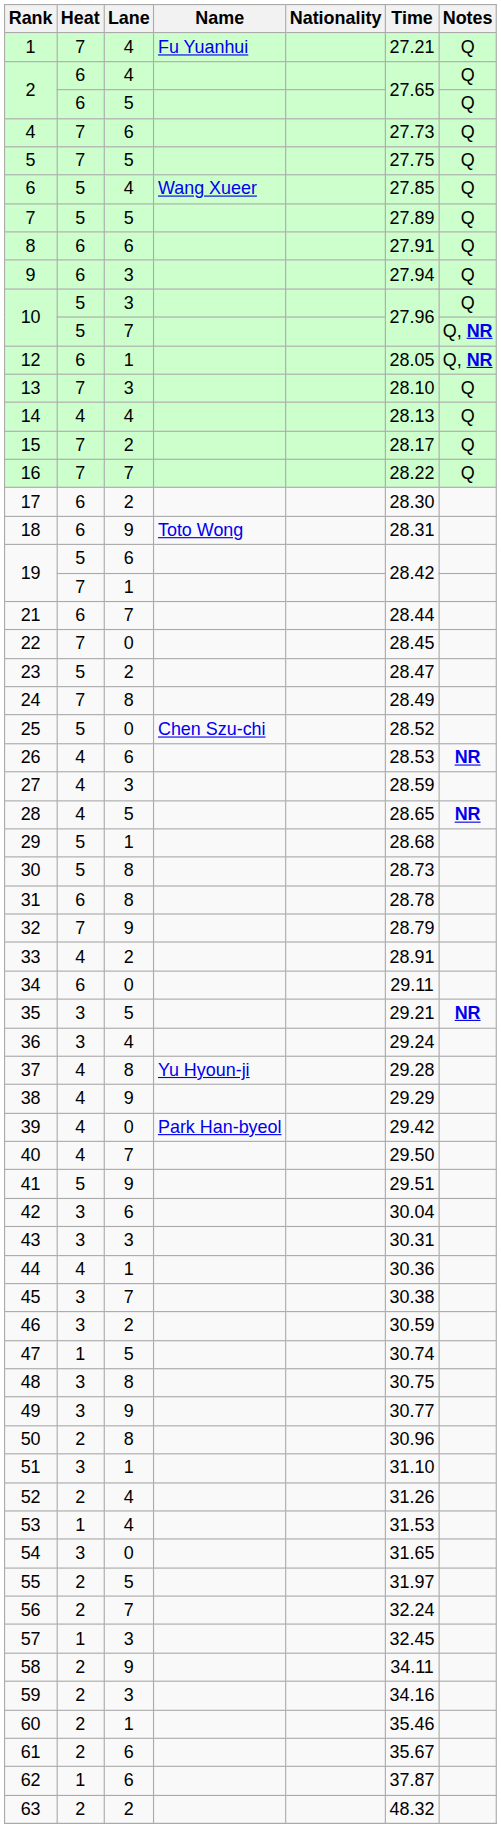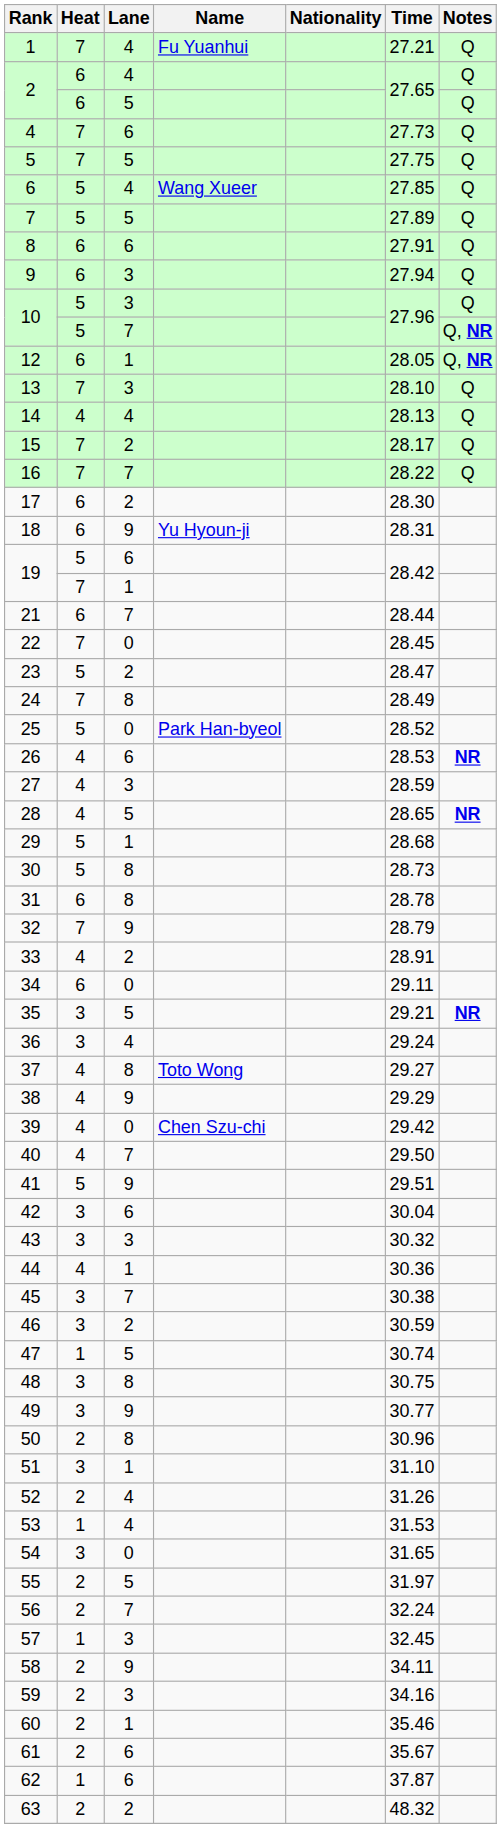 <table class="wikitable sortable" style="text-align:center">
 <tr>
 <th>Rank</th>
 <th>Heat</th>
 <th>Lane</th>
 <th>Name</th>
 <th>Nationality</th>
 <th>Time</th>
 <th>Notes</th>
 </tr>
 <tr bgcolor=ccffcc>
 <td>1</td>
 <td>7</td>
 <td>4</td>
 <td align=left><a href='#'>Fu Yuanhui</a></td>
 <td align=left></td>
 <td>27.21</td>
 <td>Q</td>
 </tr>
 <tr bgcolor=ccffcc>
 <td rowspan=2>2</td>
 <td>6</td>
 <td>4</td>
 <td align=left></td>
 <td align=left></td>
 <td rowspan=2>27.65</td>
 <td>Q</td>
 </tr>
 <tr bgcolor=ccffcc>
 <td>6</td>
 <td>5</td>
 <td align=left></td>
 <td align=left></td>
 <td>Q</td>
 </tr>
 <tr bgcolor=ccffcc>
 <td>4</td>
 <td>7</td>
 <td>6</td>
 <td align=left></td>
 <td align=left></td>
 <td>27.73</td>
 <td>Q</td>
 </tr>
 <tr bgcolor=ccffcc>
 <td>5</td>
 <td>7</td>
 <td>5</td>
 <td align=left></td>
 <td align=left></td>
 <td>27.75</td>
 <td>Q</td>
 </tr>
 <tr bgcolor=ccffcc>
 <td>6</td>
 <td>5</td>
 <td>4</td>
 <td align=left><a href='#'>Wang Xueer</a></td>
 <td align=left></td>
 <td>27.85</td>
 <td>Q</td>
 </tr>
 <tr bgcolor=ccffcc>
 <td>7</td>
 <td>5</td>
 <td>5</td>
 <td align=left></td>
 <td align=left></td>
 <td>27.89</td>
 <td>Q</td>
 </tr>
 <tr bgcolor=ccffcc>
 <td>8</td>
 <td>6</td>
 <td>6</td>
 <td align=left></td>
 <td align=left></td>
 <td>27.91</td>
 <td>Q</td>
 </tr>
 <tr bgcolor=ccffcc>
 <td>9</td>
 <td>6</td>
 <td>3</td>
 <td align=left></td>
 <td align=left></td>
 <td>27.94</td>
 <td>Q</td>
 </tr>
 <tr bgcolor=ccffcc>
 <td rowspan=2>10</td>
 <td>5</td>
 <td>3</td>
 <td align=left></td>
 <td align=left></td>
 <td rowspan=2>27.96</td>
 <td>Q</td>
 </tr>
 <tr bgcolor=ccffcc>
 <td>5</td>
 <td>7</td>
 <td align=left></td>
 <td align=left></td>
 <td>Q, <strong><a href='#'>NR</a></strong></td>
 </tr>
 <tr bgcolor=ccffcc>
 <td>12</td>
 <td>6</td>
 <td>1</td>
 <td align=left></td>
 <td align=left></td>
 <td>28.05</td>
 <td>Q, <strong><a href='#'>NR</a></strong></td>
 </tr>
 <tr bgcolor=ccffcc>
 <td>13</td>
 <td>7</td>
 <td>3</td>
 <td align=left></td>
 <td align=left></td>
 <td>28.10</td>
 <td>Q</td>
 </tr>
 <tr bgcolor=ccffcc>
 <td>14</td>
 <td>4</td>
 <td>4</td>
 <td align=left></td>
 <td align=left></td>
 <td>28.13</td>
 <td>Q</td>
 </tr>
 <tr bgcolor=ccffcc>
 <td>15</td>
 <td>7</td>
 <td>2</td>
 <td align=left></td>
 <td align=left></td>
 <td>28.17</td>
 <td>Q</td>
 </tr>
 <tr bgcolor=ccffcc>
 <td>16</td>
 <td>7</td>
 <td>7</td>
 <td align=left></td>
 <td align=left></td>
 <td>28.22</td>
 <td>Q</td>
 </tr>
 <tr>
 <td>17</td>
 <td>6</td>
 <td>2</td>
 <td align=left></td>
 <td align=left></td>
 <td>28.30</td>
 <td></td>
 </tr>
 <tr>
 <td>18</td>
 <td>6</td>
 <td>9</td>
-<td align=left><a href='#'>Toto Wong</a></td>
+<td align=left><a href='#'>Yu Hyoun-ji</a></td>
 <td align=left></td>
 <td>28.31</td>
 <td></td>
 </tr>
 <tr>
 <td rowspan=2>19</td>
 <td>5</td>
 <td>6</td>
 <td align=left></td>
 <td align=left></td>
 <td rowspan=2>28.42</td>
 <td></td>
 </tr>
 <tr>
 <td>7</td>
 <td>1</td>
 <td align=left></td>
 <td align=left></td>
 <td></td>
 </tr>
 <tr>
 <td>21</td>
 <td>6</td>
 <td>7</td>
 <td align=left></td>
 <td align=left></td>
 <td>28.44</td>
 <td></td>
 </tr>
 <tr>
 <td>22</td>
 <td>7</td>
 <td>0</td>
 <td align=left></td>
 <td align=left></td>
 <td>28.45</td>
 <td></td>
 </tr>
 <tr>
 <td>23</td>
 <td>5</td>
 <td>2</td>
 <td align=left></td>
 <td align=left></td>
 <td>28.47</td>
 <td></td>
 </tr>
 <tr>
 <td>24</td>
 <td>7</td>
 <td>8</td>
 <td align=left></td>
 <td align=left></td>
 <td>28.49</td>
 <td></td>
 </tr>
 <tr>
 <td>25</td>
 <td>5</td>
 <td>0</td>
-<td align=left><a href='#'>Chen Szu-chi</a></td>
+<td align=left><a href='#'>Park Han-byeol</a></td>
 <td align=left></td>
 <td>28.52</td>
 <td></td>
 </tr>
 <tr>
 <td>26</td>
 <td>4</td>
 <td>6</td>
 <td align=left></td>
 <td align=left></td>
 <td>28.53</td>
 <td><strong><a href='#'>NR</a></strong></td>
 </tr>
 <tr>
 <td>27</td>
 <td>4</td>
 <td>3</td>
 <td align=left></td>
 <td align=left></td>
 <td>28.59</td>
 <td></td>
 </tr>
 <tr>
 <td>28</td>
 <td>4</td>
 <td>5</td>
 <td align=left></td>
 <td align=left></td>
 <td>28.65</td>
 <td><strong><a href='#'>NR</a></strong></td>
 </tr>
 <tr>
 <td>29</td>
 <td>5</td>
 <td>1</td>
 <td align=left></td>
 <td align=left></td>
 <td>28.68</td>
 <td></td>
 </tr>
 <tr>
 <td>30</td>
 <td>5</td>
 <td>8</td>
 <td align=left></td>
 <td align=left></td>
 <td>28.73</td>
 <td></td>
 </tr>
 <tr>
 <td>31</td>
 <td>6</td>
 <td>8</td>
 <td align=left></td>
 <td align=left></td>
 <td>28.78</td>
 <td></td>
 </tr>
 <tr>
 <td>32</td>
 <td>7</td>
 <td>9</td>
 <td align=left></td>
 <td align=left></td>
 <td>28.79</td>
 <td></td>
 </tr>
 <tr>
 <td>33</td>
 <td>4</td>
 <td>2</td>
 <td align=left></td>
 <td align=left></td>
 <td>28.91</td>
 <td></td>
 </tr>
 <tr>
 <td>34</td>
 <td>6</td>
 <td>0</td>
 <td align=left></td>
 <td align=left></td>
 <td>29.11</td>
 <td></td>
 </tr>
 <tr>
 <td>35</td>
 <td>3</td>
 <td>5</td>
 <td align=left></td>
 <td align=left></td>
 <td>29.21</td>
 <td><strong><a href='#'>NR</a></strong></td>
 </tr>
 <tr>
 <td>36</td>
 <td>3</td>
 <td>4</td>
 <td align=left></td>
 <td align=left></td>
 <td>29.24</td>
 <td></td>
 </tr>
 <tr>
 <td>37</td>
 <td>4</td>
 <td>8</td>
-<td align=left><a href='#'>Yu Hyoun-ji</a></td>
+<td align=left><a href='#'>Toto Wong</a></td>
 <td align=left></td>
-<td>29.28</td>
+<td>29.27</td>
 <td></td>
 </tr>
 <tr>
 <td>38</td>
 <td>4</td>
 <td>9</td>
 <td align=left></td>
 <td align=left></td>
 <td>29.29</td>
 <td></td>
 </tr>
 <tr>
 <td>39</td>
 <td>4</td>
 <td>0</td>
-<td align=left><a href='#'>Park Han-byeol</a></td>
+<td align=left><a href='#'>Chen Szu-chi</a></td>
 <td align=left></td>
 <td>29.42</td>
 <td></td>
 </tr>
 <tr>
 <td>40</td>
 <td>4</td>
 <td>7</td>
 <td align=left></td>
 <td align=left></td>
 <td>29.50</td>
 <td></td>
 </tr>
 <tr>
 <td>41</td>
 <td>5</td>
 <td>9</td>
 <td align=left></td>
 <td align=left></td>
 <td>29.51</td>
 <td></td>
 </tr>
 <tr>
 <td>42</td>
 <td>3</td>
 <td>6</td>
 <td align=left></td>
 <td align=left></td>
 <td>30.04</td>
 <td></td>
 </tr>
 <tr>
 <td>43</td>
 <td>3</td>
 <td>3</td>
 <td align=left></td>
 <td align=left></td>
-<td>30.31</td>
+<td>30.32</td>
 <td></td>
 </tr>
 <tr>
 <td>44</td>
 <td>4</td>
 <td>1</td>
 <td align=left></td>
 <td align=left></td>
 <td>30.36</td>
 <td></td>
 </tr>
 <tr>
 <td>45</td>
 <td>3</td>
 <td>7</td>
 <td align=left></td>
 <td align=left></td>
 <td>30.38</td>
 <td></td>
 </tr>
 <tr>
 <td>46</td>
 <td>3</td>
 <td>2</td>
 <td align=left></td>
 <td align=left></td>
 <td>30.59</td>
 <td></td>
 </tr>
 <tr>
 <td>47</td>
 <td>1</td>
 <td>5</td>
 <td align=left></td>
 <td align=left></td>
 <td>30.74</td>
 <td></td>
 </tr>
 <tr>
 <td>48</td>
 <td>3</td>
 <td>8</td>
 <td align=left></td>
 <td align=left></td>
 <td>30.75</td>
 <td></td>
 </tr>
 <tr>
 <td>49</td>
 <td>3</td>
 <td>9</td>
 <td align=left></td>
 <td align=left></td>
 <td>30.77</td>
 <td></td>
 </tr>
 <tr>
 <td>50</td>
 <td>2</td>
 <td>8</td>
 <td align=left></td>
 <td align=left></td>
 <td>30.96</td>
 <td></td>
 </tr>
 <tr>
 <td>51</td>
 <td>3</td>
 <td>1</td>
 <td align=left></td>
 <td align=left></td>
 <td>31.10</td>
 <td></td>
 </tr>
 <tr>
 <td>52</td>
 <td>2</td>
 <td>4</td>
 <td align=left></td>
 <td align=left></td>
 <td>31.26</td>
 <td></td>
 </tr>
 <tr>
 <td>53</td>
 <td>1</td>
 <td>4</td>
 <td align=left></td>
 <td align=left></td>
 <td>31.53</td>
 <td></td>
 </tr>
 <tr>
 <td>54</td>
 <td>3</td>
 <td>0</td>
 <td align=left></td>
 <td align=left></td>
 <td>31.65</td>
 <td></td>
 </tr>
 <tr>
 <td>55</td>
 <td>2</td>
 <td>5</td>
 <td align=left></td>
 <td align=left></td>
 <td>31.97</td>
 <td></td>
 </tr>
 <tr>
 <td>56</td>
 <td>2</td>
 <td>7</td>
 <td align=left></td>
 <td align=left></td>
 <td>32.24</td>
 <td></td>
 </tr>
 <tr>
 <td>57</td>
 <td>1</td>
 <td>3</td>
 <td align=left></td>
 <td align=left></td>
 <td>32.45</td>
 <td></td>
 </tr>
 <tr>
 <td>58</td>
 <td>2</td>
 <td>9</td>
 <td align=left></td>
 <td align=left></td>
 <td>34.11</td>
 <td></td>
 </tr>
 <tr>
 <td>59</td>
 <td>2</td>
 <td>3</td>
 <td align=left></td>
 <td align=left></td>
 <td>34.16</td>
 <td></td>
 </tr>
 <tr>
 <td>60</td>
 <td>2</td>
 <td>1</td>
 <td align=left></td>
 <td align=left></td>
 <td>35.46</td>
 <td></td>
 </tr>
 <tr>
 <td>61</td>
 <td>2</td>
 <td>6</td>
 <td align=left></td>
 <td align=left></td>
 <td>35.67</td>
 <td></td>
 </tr>
 <tr>
 <td>62</td>
 <td>1</td>
 <td>6</td>
 <td align=left></td>
 <td align=left></td>
 <td>37.87</td>
 <td></td>
 </tr>
 <tr>
 <td>63</td>
 <td>2</td>
 <td>2</td>
 <td align=left></td>
 <td align=left></td>
 <td>48.32</td>
 <td></td>
 </tr>
 <tr>
 </tr>
 </table>
